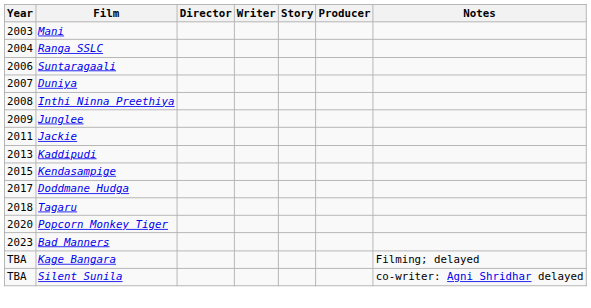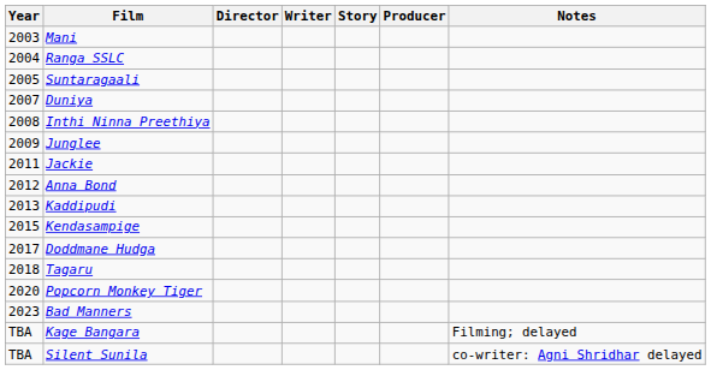 <table class="wikitable">
 <tr>
 <th>Year</th>
 <th>Film</th>
 <th>Director</th>
 <th>Writer</th>
 <th>Story</th>
 <th>Producer</th>
 <th>Notes</th>
 </tr>
 <tr>
 <td>2003</td>
 <td><em><a href='#'>Mani</a></em></td>
 <td></td>
 <td></td>
 <td></td>
 <td></td>
 <td></td>
 </tr>
 <tr>
 <td>2004</td>
 <td><em><a href='#'>Ranga SSLC</a></em></td>
 <td></td>
 <td></td>
 <td></td>
 <td></td>
 <td></td>
 </tr>
 <tr>
-<td>2006</td>
+<td>2005</td>
 <td><em><a href='#'>Suntaragaali</a></em></td>
 <td></td>
 <td></td>
 <td></td>
 <td></td>
 <td></td>
 </tr>
 <tr>
 <td>2007</td>
 <td><em><a href='#'>Duniya</a></em></td>
 <td></td>
 <td></td>
 <td></td>
 <td></td>
 <td></td>
 </tr>
 <tr>
 <td>2008</td>
 <td><em><a href='#'>Inthi Ninna Preethiya</a></em></td>
 <td></td>
 <td></td>
 <td></td>
 <td></td>
 <td></td>
 </tr>
 <tr>
 <td>2009</td>
 <td><em><a href='#'>Junglee</a></em></td>
 <td></td>
 <td></td>
 <td></td>
 <td></td>
 <td></td>
 </tr>
 <tr>
 <td>2011</td>
 <td><em><a href='#'>Jackie</a></em></td>
+<td></td>
+<td></td>
+<td></td>
+<td></td>
+<td></td>
+</tr>
+<tr>
+<td>2012</td>
+<td><em><a href='#'>Anna Bond</a></em></td>
 <td></td>
 <td></td>
 <td></td>
 <td></td>
 <td></td>
 </tr>
 <tr>
 <td>2013</td>
 <td><em><a href='#'>Kaddipudi</a></em></td>
 <td></td>
 <td></td>
 <td></td>
 <td></td>
 <td></td>
 </tr>
 <tr>
 <td>2015</td>
 <td><em><a href='#'>Kendasampige</a></em></td>
 <td></td>
 <td></td>
 <td></td>
 <td></td>
 <td></td>
 </tr>
 <tr>
 <td>2017</td>
 <td><em><a href='#'>Doddmane Hudga</a></em></td>
 <td></td>
 <td></td>
 <td></td>
 <td></td>
 <td></td>
 </tr>
 <tr>
 <td>2018</td>
 <td><em><a href='#'>Tagaru</a></em></td>
 <td></td>
 <td></td>
 <td></td>
 <td></td>
 <td></td>
 </tr>
 <tr>
 <td>2020</td>
 <td><em><a href='#'>Popcorn Monkey Tiger</a> </em></td>
 <td></td>
 <td></td>
 <td></td>
 <td></td>
 <td></td>
 </tr>
 <tr>
 <td>2023</td>
 <td><em><a href='#'>Bad Manners</a></em></td>
 <td></td>
 <td></td>
 <td></td>
 <td></td>
 <td></td>
 </tr>
 <tr>
 <td>TBA</td>
 <td><em><a href='#'>Kage Bangara</a></em></td>
 <td></td>
 <td></td>
 <td></td>
 <td></td>
 <td>Filming; delayed</td>
 </tr>
 <tr>
 <td>TBA</td>
 <td><em><a href='#'>Silent Sunila</a></em></td>
 <td></td>
 <td></td>
 <td></td>
 <td></td>
 <td>co-writer: <a href='#'>Agni Shridhar</a>  delayed</td>
 </tr>
 </table>
